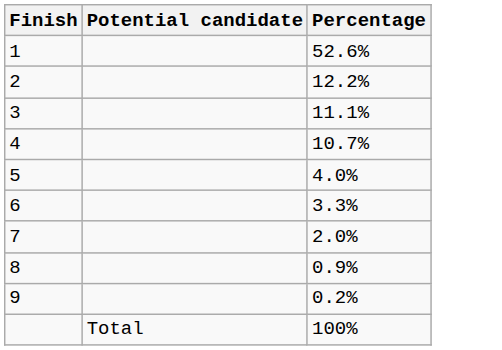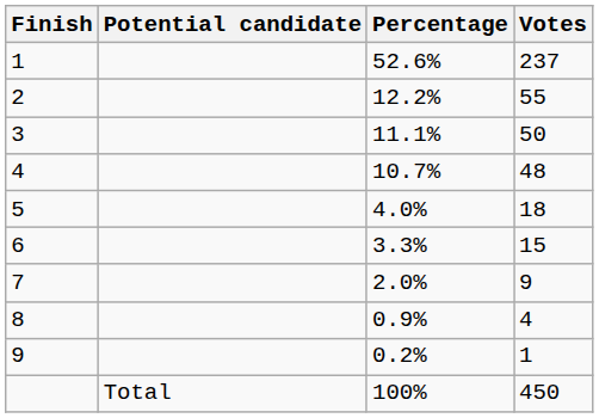 <table class="wikitable sortable">
 <tr>
 <th>Finish</th>
 <th>Potential candidate</th>
 <th>Percentage</th>
+<th>Votes</th>
 </tr>
 <tr>
 <td>1</td>
 <td></td>
 <td>52.6%</td>
+<td>237</td>
 </tr>
 <tr>
 <td>2</td>
 <td></td>
 <td>12.2%</td>
+<td>55</td>
 </tr>
 <tr>
 <td>3</td>
 <td></td>
 <td>11.1%</td>
+<td>50</td>
 </tr>
 <tr>
 <td>4</td>
 <td></td>
 <td>10.7%</td>
+<td>48</td>
 </tr>
 <tr>
 <td>5</td>
 <td></td>
 <td>4.0%</td>
+<td>18</td>
 </tr>
 <tr>
 <td>6</td>
 <td></td>
 <td>3.3%</td>
+<td>15</td>
 </tr>
 <tr>
 <td>7</td>
 <td></td>
 <td>2.0%</td>
+<td>9</td>
 </tr>
 <tr>
 <td>8</td>
 <td></td>
 <td>0.9%</td>
+<td>4</td>
 </tr>
 <tr>
 <td>9</td>
 <td></td>
 <td>0.2%</td>
+<td>1</td>
 </tr>
 <tr>
 <td></td>
 <td>Total</td>
 <td>100%</td>
+<td>450</td>
 </tr>
 </table>
